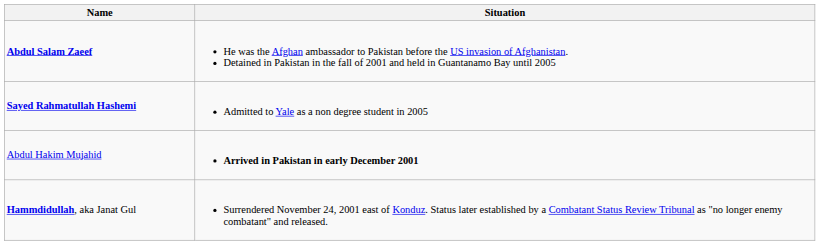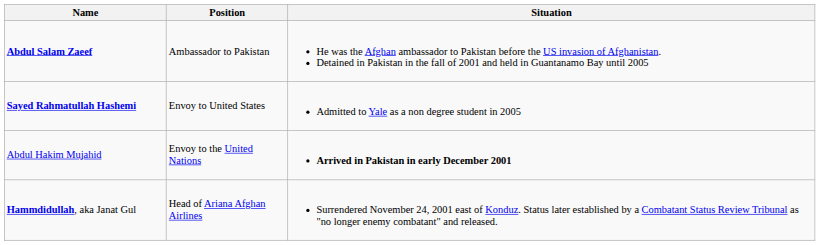 <table class="wikitable sortable" summary="Other high-ranking officials, ambassadors and envoys abroad">
 <tr>
 <th style="width: 20%;">Name</th>
+<th style="width: 15%;">Position</th>
 <th style="width: 65%;">Situation</th>
 </tr>
 <tr>
 <td><strong><a href='#'>Abdul Salam Zaeef</a></strong></td>
+<td>Ambassador to Pakistan</td>
 <td><br><ul><li>He was the <a href='#'>Afghan</a> ambassador to Pakistan before the <a href='#'>US invasion of Afghanistan</a>.</li><li>Detained in Pakistan in the fall of 2001 and held in Guantanamo Bay until 2005</li></ul></td>
 </tr>
 <tr>
 <td><strong><a href='#'>Sayed Rahmatullah Hashemi</a></strong></td>
+<td>Envoy to United States</td>
 <td><br><ul><li>Admitted to <a href='#'>Yale</a> as a non degree student in 2005</li></ul></td>
 </tr>
 <tr>
 <td><a href='#'>Abdul Hakim Mujahid</a></td>
+<td>Envoy to the <a href='#'>United Nations</a></td>
 <td><strong><br><ul><li>Arrived in Pakistan in early December 2001</li></ul></strong></td>
 </tr>
 <tr>
 <td><strong><a href='#'>Hammdidullah</a></strong>, aka Janat Gul</td>
+<td>Head of <a href='#'>Ariana Afghan Airlines</a></td>
 <td><br><ul><li>Surrendered November 24, 2001 east of <a href='#'>Konduz</a>. Status later established by a <a href='#'>Combatant Status Review Tribunal</a> as "no longer enemy combatant" and released.</li></ul></td>
 </tr>
 </table>
